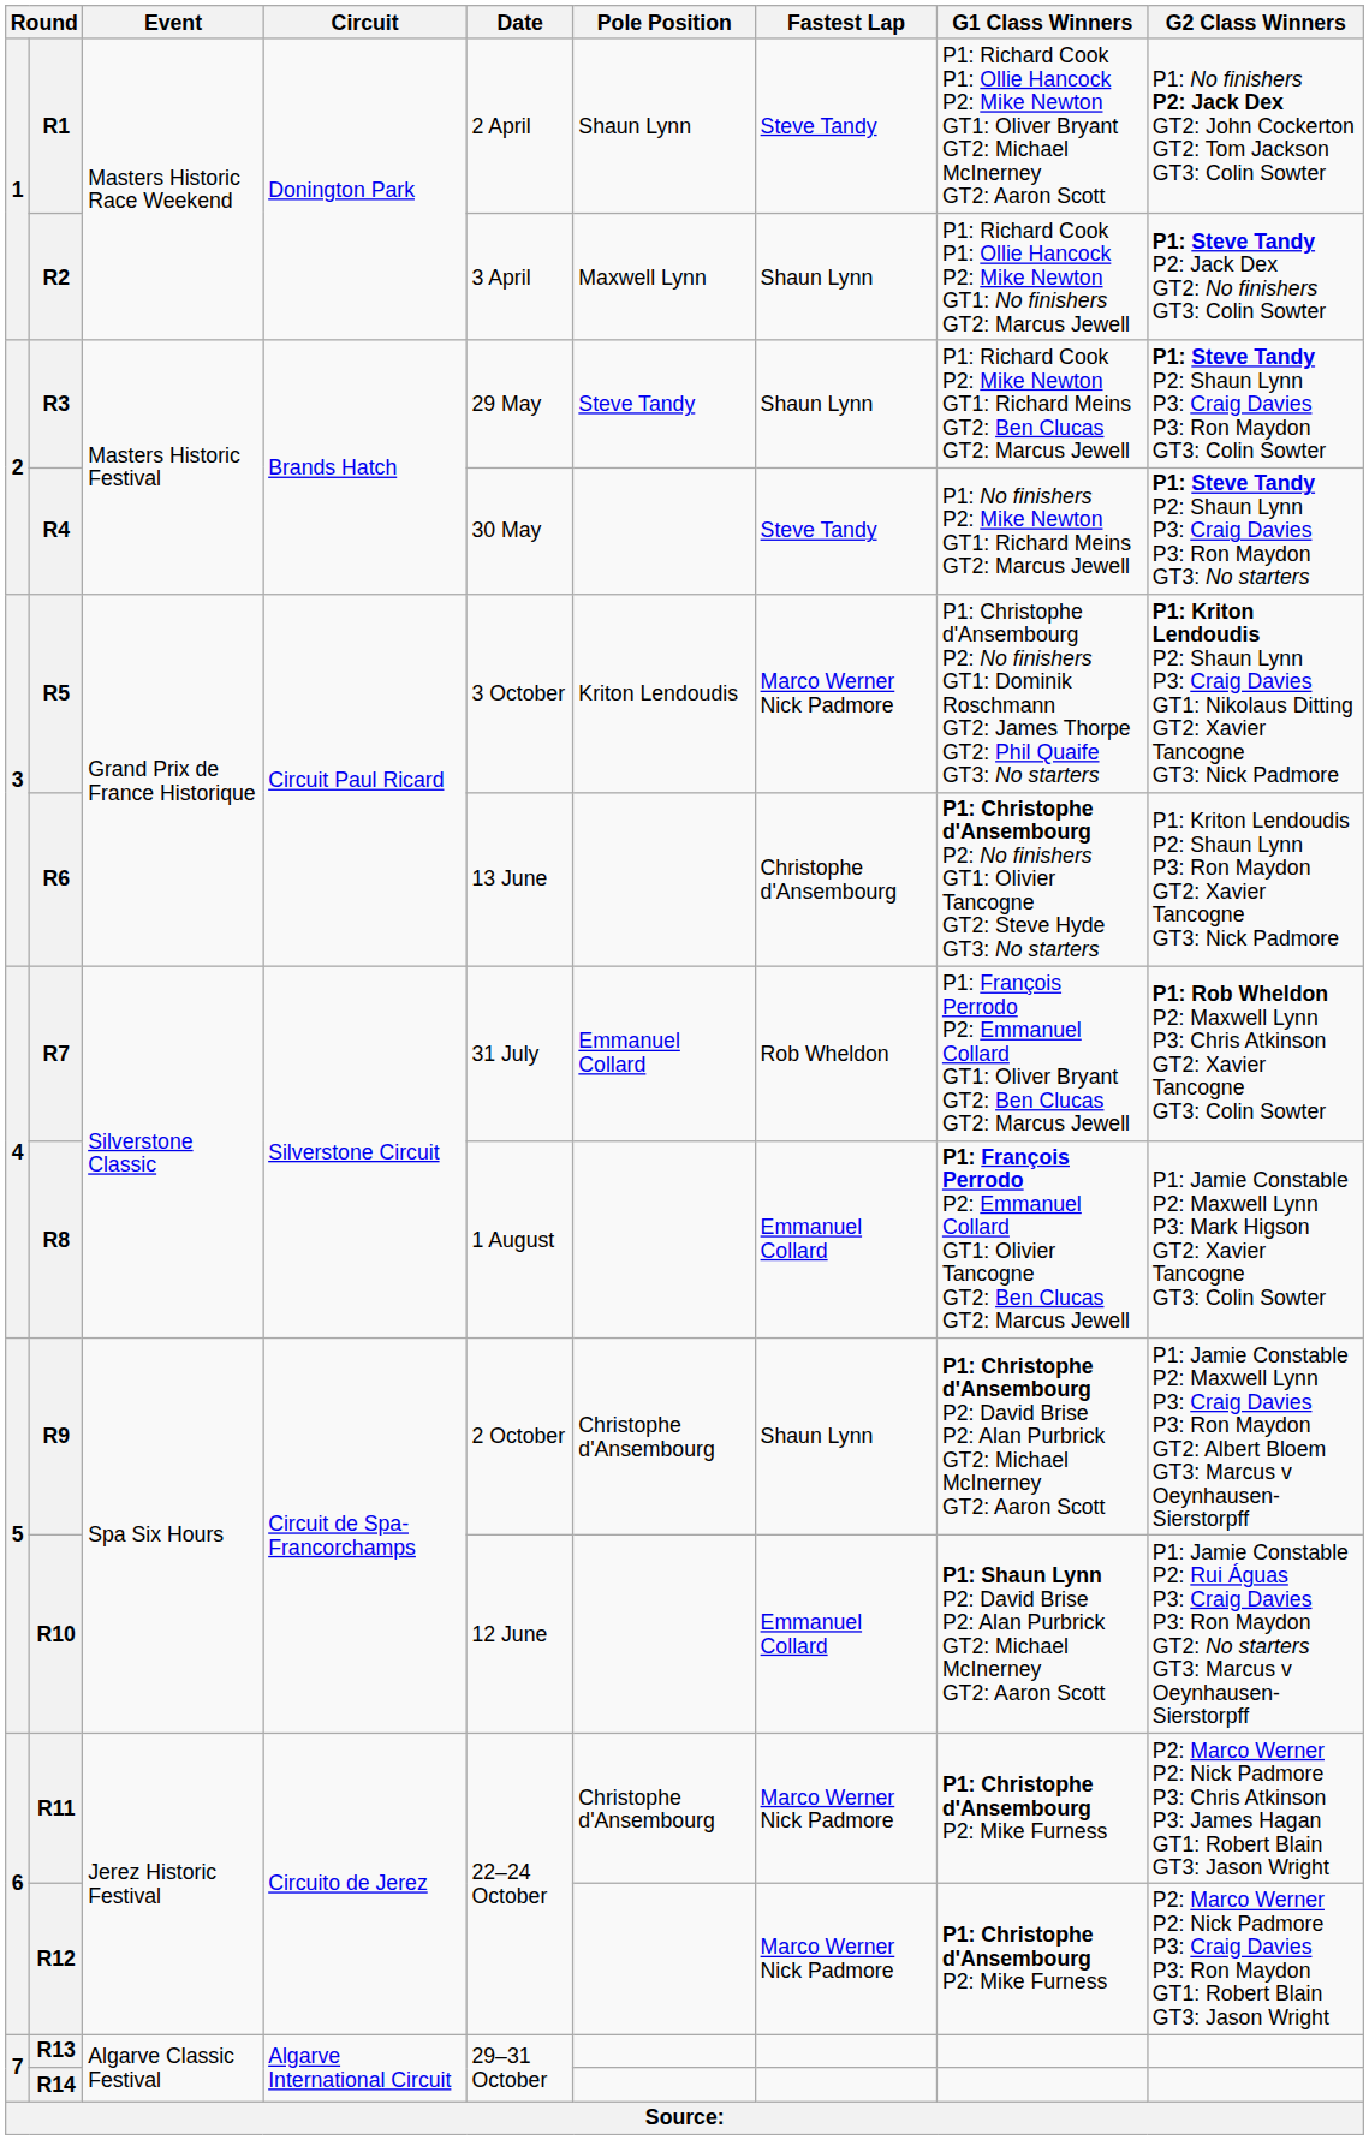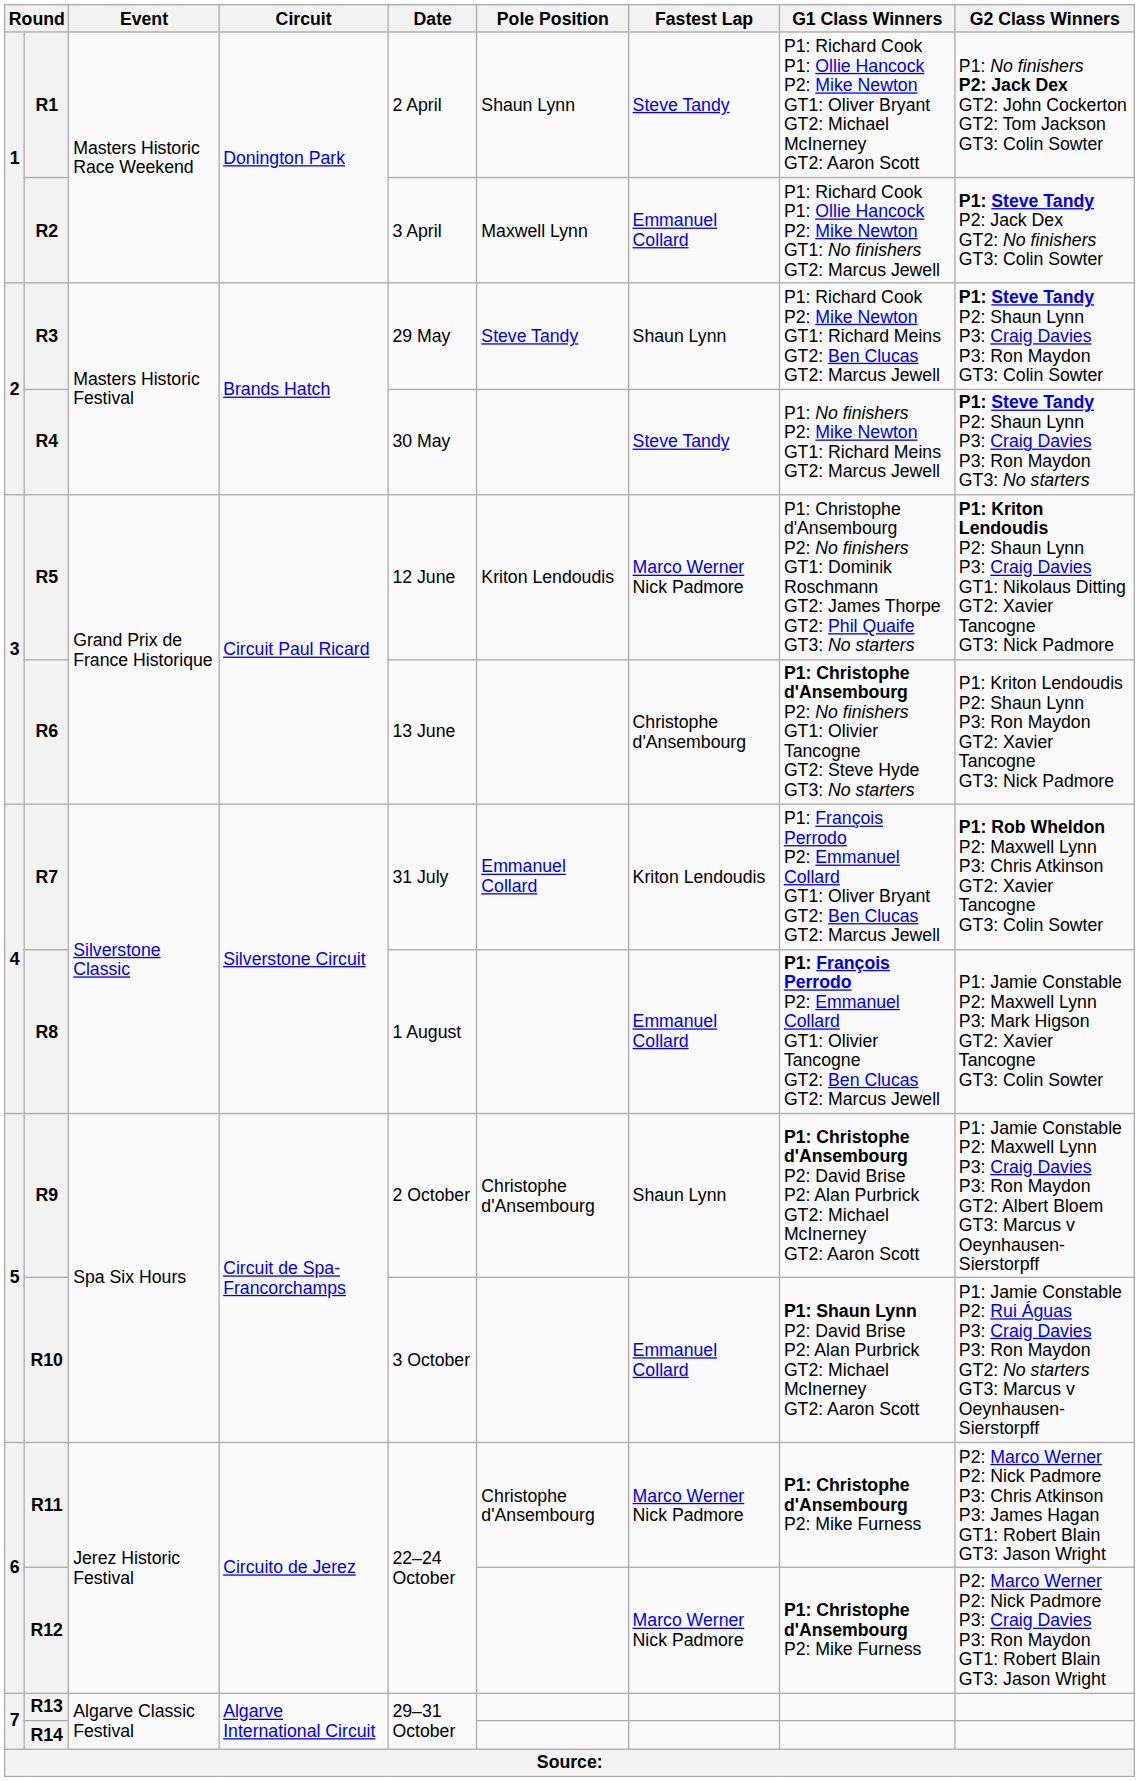 <table class="wikitable" style="font-size: 85%;">
 <tr>
 <th colspan=2>Round</th>
 <th>Event</th>
 <th>Circuit</th>
 <th>Date</th>
 <th>Pole Position</th>
 <th>Fastest Lap</th>
 <th>G1 Class Winners</th>
 <th>G2 Class Winners</th>
 </tr>
 <tr>
 <th rowspan=2>1</th>
 <th>R1</th>
 <td rowspan=2>Masters Historic Race Weekend</td>
 <td rowspan=2> <a href='#'>Donington Park</a></td>
 <td>2 April</td>
 <td> Shaun Lynn</td>
 <td> <a href='#'>Steve Tandy</a></td>
 <td>P1:  Richard Cook<br>P1:  <a href='#'>Ollie Hancock</a><br>P2:  <a href='#'>Mike Newton</a><br>GT1:  Oliver Bryant<br>GT2:  Michael McInerney<br>GT2:  Aaron Scott</td>
 <td>P1: <em>No finishers</em><br><strong>P2:  Jack Dex</strong><br>GT2:  John Cockerton<br>GT2:  Tom Jackson<br>GT3:  Colin Sowter</td>
 </tr>
 <tr>
 <th>R2</th>
 <td>3 April</td>
 <td> Maxwell Lynn</td>
-<td> Shaun Lynn</td>
+<td> <a href='#'>Emmanuel Collard</a></td>
 <td>P1: Richard Cook<br>P1:  <a href='#'>Ollie Hancock</a><br>P2:  <a href='#'>Mike Newton</a><br>GT1: <em>No finishers</em><br>GT2:  Marcus Jewell</td>
 <td><strong>P1:  <a href='#'>Steve Tandy</a></strong><br>P2:  Jack Dex<br>GT2: <em>No finishers</em><br>GT3:  Colin Sowter</td>
 </tr>
 <tr>
 <th rowspan=2>2</th>
 <th>R3</th>
 <td rowspan=2>Masters Historic Festival</td>
 <td rowspan=2> <a href='#'>Brands Hatch</a></td>
 <td>29 May</td>
 <td> <a href='#'>Steve Tandy</a></td>
 <td> Shaun Lynn</td>
 <td>P1:  Richard Cook<br>P2:  <a href='#'>Mike Newton</a><br>GT1:  Richard Meins<br>GT2:  <a href='#'>Ben Clucas</a><br>GT2:  Marcus Jewell</td>
 <td><strong>P1:  <a href='#'>Steve Tandy</a></strong><br>P2:  Shaun Lynn<br>P3:  <a href='#'>Craig Davies</a><br>P3:  Ron Maydon<br>GT3:  Colin Sowter</td>
 </tr>
 <tr>
 <th>R4</th>
 <td>30 May</td>
 <td></td>
 <td> <a href='#'>Steve Tandy</a></td>
 <td>P1: <em>No finishers</em><br>P2:  <a href='#'>Mike Newton</a><br>GT1:  Richard Meins<br>GT2:  Marcus Jewell</td>
 <td><strong>P1:  <a href='#'>Steve Tandy</a></strong><br>P2:  Shaun Lynn<br>P3:  <a href='#'>Craig Davies</a><br>P3:  Ron Maydon<br>GT3: <em>No starters</em></td>
 </tr>
 <tr>
 <th rowspan=2>3</th>
 <th>R5</th>
 <td rowspan=2>Grand Prix de France Historique</td>
 <td rowspan=2> <a href='#'>Circuit Paul Ricard</a></td>
-<td>3 October</td>
+<td>12 June</td>
 <td> Kriton Lendoudis</td>
 <td> <a href='#'>Marco Werner</a><br> Nick Padmore</td>
 <td>P1:  Christophe d'Ansembourg<br>P2: <em>No finishers</em><br>GT1:  Dominik Roschmann<br>GT2:  James Thorpe<br>GT2:  <a href='#'>Phil Quaife</a><br>GT3: <em>No starters</em></td>
 <td><strong>P1:  Kriton Lendoudis</strong><br>P2:  Shaun Lynn<br>P3:  <a href='#'>Craig Davies</a><br>GT1:  Nikolaus Ditting<br>GT2:  Xavier Tancogne<br>GT3:  Nick Padmore</td>
 </tr>
 <tr>
 <th>R6</th>
 <td>13 June</td>
 <td></td>
 <td> Christophe d'Ansembourg</td>
 <td><strong>P1:  Christophe d'Ansembourg</strong><br>P2: <em>No finishers</em><br>GT1:  Olivier Tancogne<br>GT2:  Steve Hyde<br>GT3: <em>No starters</em></td>
 <td>P1:  Kriton Lendoudis<br>P2:  Shaun Lynn<br>P3:  Ron Maydon<br>GT2:  Xavier Tancogne<br>GT3:  Nick Padmore</td>
 </tr>
 <tr>
 <th rowspan=2>4</th>
 <th>R7</th>
 <td rowspan=2><a href='#'>Silverstone Classic</a></td>
 <td rowspan=2> <a href='#'>Silverstone Circuit</a></td>
 <td>31 July</td>
 <td> <a href='#'>Emmanuel Collard</a></td>
-<td> Rob Wheldon</td>
+<td> Kriton Lendoudis</td>
 <td>P1:  <a href='#'>François Perrodo</a><br>P2:  <a href='#'>Emmanuel Collard</a><br>GT1:  Oliver Bryant<br>GT2:  <a href='#'>Ben Clucas</a><br>GT2:  Marcus Jewell</td>
 <td><strong>P1:  Rob Wheldon</strong><br>P2:  Maxwell Lynn<br>P3:  Chris Atkinson<br>GT2:  Xavier Tancogne<br>GT3:  Colin Sowter</td>
 </tr>
 <tr>
 <th>R8</th>
 <td>1 August</td>
 <td></td>
 <td> <a href='#'>Emmanuel Collard</a></td>
 <td><strong>P1:  <a href='#'>François Perrodo</a></strong><br>P2:  <a href='#'>Emmanuel Collard</a><br>GT1:  Olivier Tancogne<br>GT2:  <a href='#'>Ben Clucas</a><br>GT2:  Marcus Jewell</td>
 <td>P1:  Jamie Constable<br>P2:  Maxwell Lynn<br>P3:  Mark Higson<br>GT2:  Xavier Tancogne<br>GT3:  Colin Sowter</td>
 </tr>
 <tr>
 <th rowspan=2>5</th>
 <th>R9</th>
 <td rowspan=2>Spa Six Hours</td>
 <td rowspan=2> <a href='#'>Circuit de Spa-Francorchamps</a></td>
 <td>2 October</td>
 <td> Christophe d'Ansembourg</td>
 <td> Shaun Lynn</td>
 <td><strong>P1:  Christophe d'Ansembourg</strong><br>P2:  David Brise<br>P2:  Alan Purbrick<br>GT2:  Michael McInerney<br>GT2:  Aaron Scott</td>
 <td>P1:  Jamie Constable<br>P2:  Maxwell Lynn<br>P3:  <a href='#'>Craig Davies</a><br>P3:  Ron Maydon<br>GT2:  Albert Bloem<br>GT3:  Marcus v Oeynhausen-Sierstorpff</td>
 </tr>
 <tr>
 <th>R10</th>
-<td>12 June</td>
+<td>3 October</td>
 <td></td>
 <td> <a href='#'>Emmanuel Collard</a></td>
 <td><strong>P1:  Shaun Lynn</strong><br>P2:  David Brise<br>P2:  Alan Purbrick<br>GT2:  Michael McInerney<br>GT2:  Aaron Scott</td>
 <td>P1:  Jamie Constable<br>P2:  <a href='#'>Rui Águas</a><br>P3:  <a href='#'>Craig Davies</a><br>P3:  Ron Maydon<br>GT2: <em>No starters</em><br>GT3:  Marcus v Oeynhausen-Sierstorpff</td>
 </tr>
 <tr>
 <th rowspan=2>6</th>
 <th>R11</th>
 <td rowspan=2>Jerez Historic Festival</td>
 <td rowspan=2> <a href='#'>Circuito de Jerez</a></td>
 <td rowspan=2>22–24 October</td>
 <td> Christophe d'Ansembourg</td>
 <td> <a href='#'>Marco Werner</a><br> Nick Padmore</td>
 <td><strong>P1:  Christophe d'Ansembourg</strong><br>P2:  Mike Furness</td>
 <td>P2:  <a href='#'>Marco Werner</a><br>P2:  Nick Padmore<br>P3:  Chris Atkinson<br>P3:  James Hagan<br>GT1:  Robert Blain<br>GT3:  Jason Wright</td>
 </tr>
 <tr>
 <th>R12</th>
 <td></td>
 <td> <a href='#'>Marco Werner</a><br> Nick Padmore</td>
 <td><strong>P1:  Christophe d'Ansembourg</strong><br>P2:  Mike Furness</td>
 <td>P2:  <a href='#'>Marco Werner</a><br>P2:  Nick Padmore<br>P3:  <a href='#'>Craig Davies</a><br>P3:  Ron Maydon<br>GT1:  Robert Blain<br>GT3:  Jason Wright</td>
 </tr>
 <tr>
 <th rowspan=2>7</th>
 <th>R13</th>
 <td rowspan=2>Algarve Classic Festival</td>
 <td rowspan=2> <a href='#'>Algarve International Circuit</a></td>
 <td rowspan=2>29–31 October</td>
 <td></td>
 <td></td>
 <td></td>
 <td></td>
 </tr>
 <tr>
 <th>R14</th>
 <td></td>
 <td></td>
 <td></td>
 <td></td>
 </tr>
 <tr>
 <th colspan=9>Source:</th>
 </tr>
 </table>
